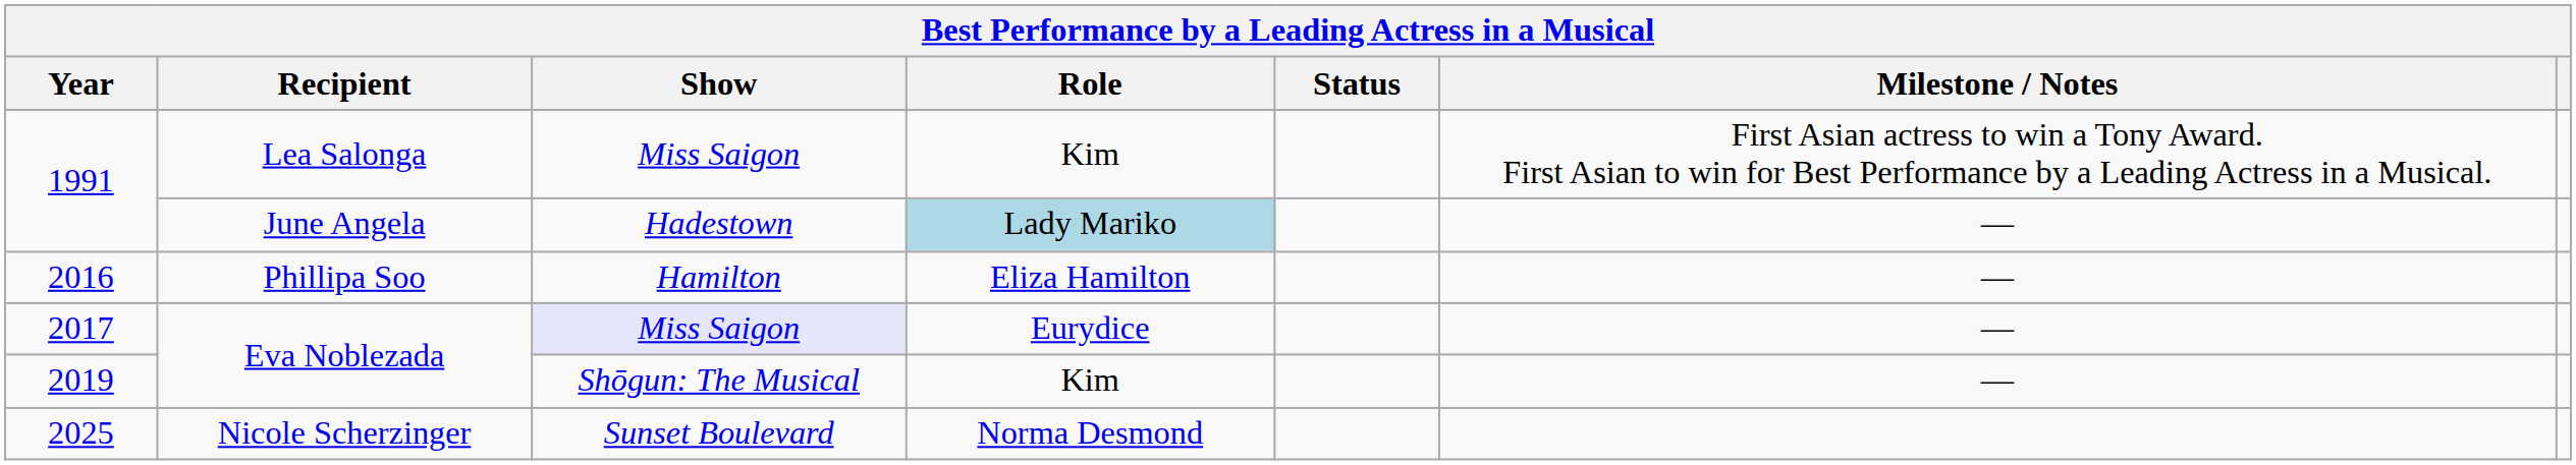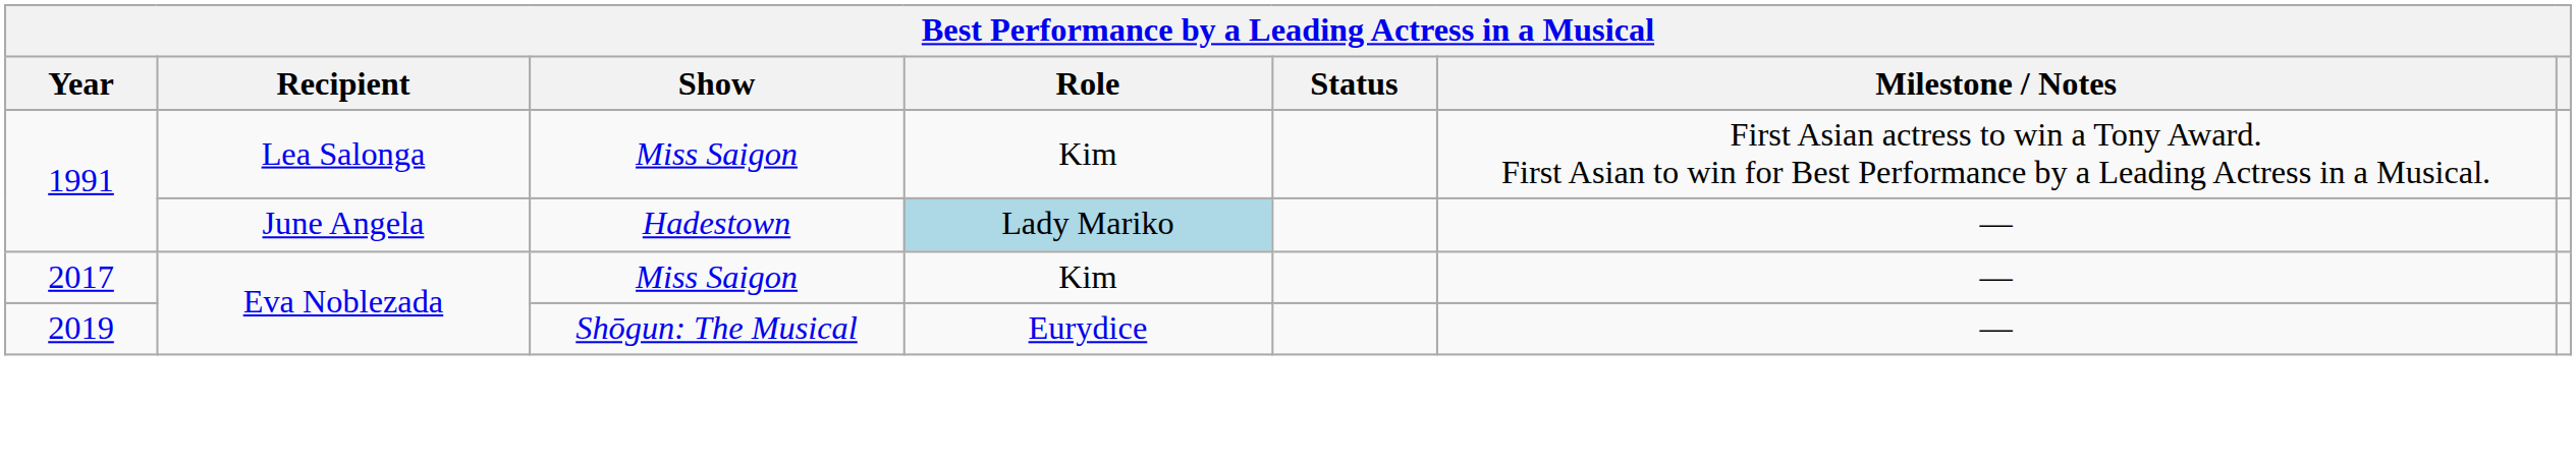 <table class="wikitable sortable" style="text-align: center">
 <tr>
 <th colspan="7" style="text-align:center;"><strong><a href='#'>Best Performance by a Leading Actress in a Musical</a></strong></th>
 </tr>
 <tr style="background:#ebft5ff;">
 <th style="width:075px;">Year</th>
 <th style="width:200px;">Recipient</th>
 <th style="width:200px;">Show</th>
 <th style="width:200px;">Role</th>
 <th style="width:080px;">Status</th>
 <th style="width:650px;">Milestone / Notes</th>
 <th></th>
 </tr>
 <tr>
 <td rowspan="2"><a href='#'>1991</a></td>
 <td><a href='#'>Lea Salonga</a></td>
 <td><em><a href='#'>Miss Saigon</a></em></td>
 <td>Kim</td>
 <td></td>
 <td>First Asian actress to win a Tony Award.<br>First Asian to win for Best Performance by a Leading Actress in a Musical.</td>
 <td></td>
 </tr>
 <tr>
 <td><a href='#'>June Angela</a></td>
 <td><em><a href='#'>Hadestown</a></em></td>
 <td style="background: lightblue;">Lady Mariko</td>
 <td></td>
 <td>—</td>
 <td></td>
 </tr>
 <tr>
-<td><a href='#'>2016</a></td>
-<td><a href='#'>Phillipa Soo</a></td>
-<td><em><a href='#'>Hamilton</a></em></td>
-<td><a href='#'>Eliza Hamilton</a></td>
-<td></td>
-<td>—</td>
-<td></td>
-</tr>
-<tr>
 <td><a href='#'>2017</a></td>
 <td rowspan="2"><a href='#'>Eva Noblezada</a></td>
-<td style="background: lavender;"><em><a href='#'>Miss Saigon</a></em></td>
-<td><a href='#'>Eurydice</a></td>
+<td><em><a href='#'>Miss Saigon</a></em></td>
+<td>Kim</td>
 <td></td>
 <td>—</td>
 <td></td>
 </tr>
 <tr>
 <td><a href='#'>2019</a></td>
 <td><em><a href='#'>Shōgun: The Musical</a></em></td>
-<td>Kim</td>
+<td><a href='#'>Eurydice</a></td>
 <td></td>
 <td>—</td>
 <td></td>
 </tr>
-<tr>
-<td><a href='#'>2025</a></td>
-<td><a href='#'>Nicole Scherzinger</a></td>
-<td><a href='#'><em>Sunset Boulevard</em></a></td>
-<td><a href='#'>Norma Desmond</a></td>
-<td></td>
-<td></td>
-<td></td>
-</tr>
 </table>
